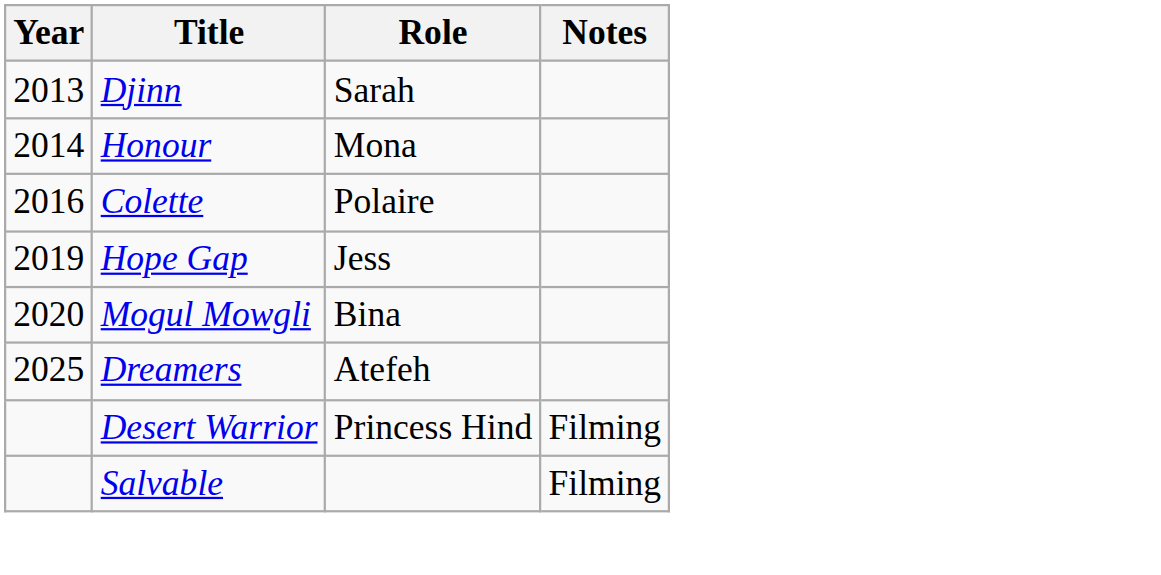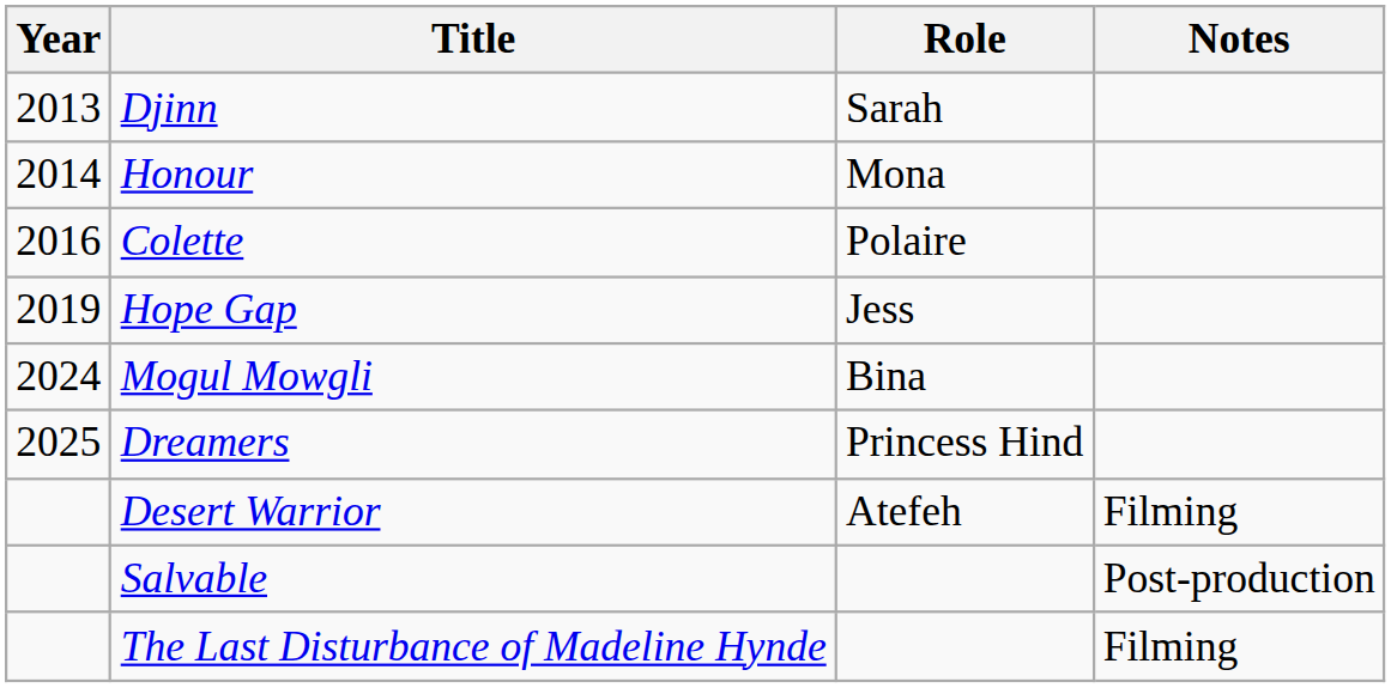 <table class="wikitable sortable">
 <tr>
 <th>Year</th>
 <th>Title</th>
 <th>Role</th>
 <th class="unsortable">Notes</th>
 </tr>
 <tr>
 <td>2013</td>
 <td><em><a href='#'>Djinn</a></em></td>
 <td>Sarah</td>
 <td></td>
 </tr>
 <tr>
 <td>2014</td>
 <td><em><a href='#'>Honour</a></em></td>
 <td>Mona</td>
 <td></td>
 </tr>
 <tr>
 <td>2016</td>
 <td><em><a href='#'>Colette</a></em></td>
 <td>Polaire</td>
 <td></td>
 </tr>
 <tr>
 <td>2019</td>
 <td><em><a href='#'>Hope Gap</a></em></td>
 <td>Jess</td>
 <td></td>
 </tr>
 <tr>
-<td>2020</td>
+<td>2024</td>
 <td><em><a href='#'>Mogul Mowgli</a></em></td>
 <td>Bina</td>
 <td></td>
 </tr>
 <tr>
 <td>2025</td>
 <td><em><a href='#'>Dreamers</a></em></td>
-<td>Atefeh</td>
+<td>Princess Hind</td>
 <td></td>
 </tr>
 <tr>
 <td></td>
 <td><em><a href='#'>Desert Warrior</a></em></td>
-<td>Princess Hind</td>
+<td>Atefeh</td>
 <td>Filming</td>
 </tr>
 <tr>
 <td></td>
 <td><em><a href='#'>Salvable</a></em></td>
 <td></td>
+<td>Post-production</td>
+</tr>
+<tr>
+<td></td>
+<td><em><a href='#'>The Last Disturbance of Madeline Hynde</a></em></td>
+<td></td>
 <td>Filming</td>
 </tr>
 </table>
